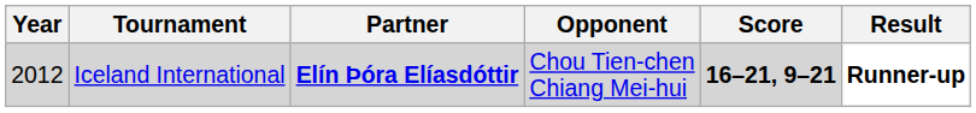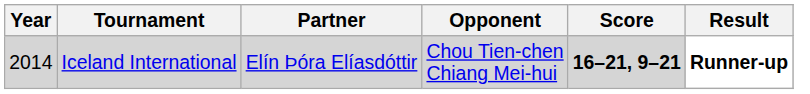 <table class="sortable wikitable" style="font-size: 90%;">
 <tr>
 <th>Year</th>
 <th>Tournament</th>
 <th>Partner</th>
 <th>Opponent</th>
 <th>Score</th>
 <th>Result</th>
 </tr>
 <tr style="background:#D5D5D5">
-<td align="center">2012</td>
+<td align="center">2014</td>
 <td align="left"><a href='#'>Iceland International</a></td>
-<td align="left"><strong> <a href='#'>Elín Þóra Elíasdóttir</a></strong></td>
+<td align="left"> <a href='#'>Elín Þóra Elíasdóttir</a></td>
 <td align="left"> <a href='#'>Chou Tien-chen</a><br> <a href='#'>Chiang Mei-hui</a></td>
 <td align="left"><strong>16–21, 9–21</strong></td>
 <td style="text-align:left; background:white"> <strong>Runner-up</strong></td>
 </tr>
 </table>
